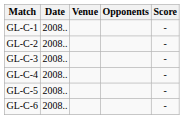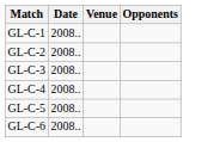 <table class="wikitable" style="text-align:center;">
 <tr>
 <th>Match</th>
 <th>Date</th>
 <th>Venue</th>
 <th>Opponents</th>
-<th>Score</th>
 </tr>
 <tr>
 <td>GL-C-1</td>
 <td>2008..</td>
 <td><a href='#'></a></td>
 <td><a href='#'></a></td>
-<td>-</td>
 </tr>
 <tr>
 <td>GL-C-2</td>
 <td>2008..</td>
 <td><a href='#'></a></td>
 <td><a href='#'></a></td>
-<td>-</td>
 </tr>
 <tr>
 <td>GL-C-3</td>
 <td>2008..</td>
 <td><a href='#'></a></td>
 <td><a href='#'></a></td>
-<td>-</td>
 </tr>
 <tr>
 <td>GL-C-4</td>
 <td>2008..</td>
 <td><a href='#'></a></td>
 <td><a href='#'></a></td>
-<td>-</td>
 </tr>
 <tr>
 <td>GL-C-5</td>
 <td>2008..</td>
 <td><a href='#'></a></td>
 <td><a href='#'></a></td>
-<td>-</td>
 </tr>
 <tr>
 <td>GL-C-6</td>
 <td>2008..</td>
 <td><a href='#'></a></td>
 <td><a href='#'></a></td>
-<td>-</td>
 </tr>
 </table>
